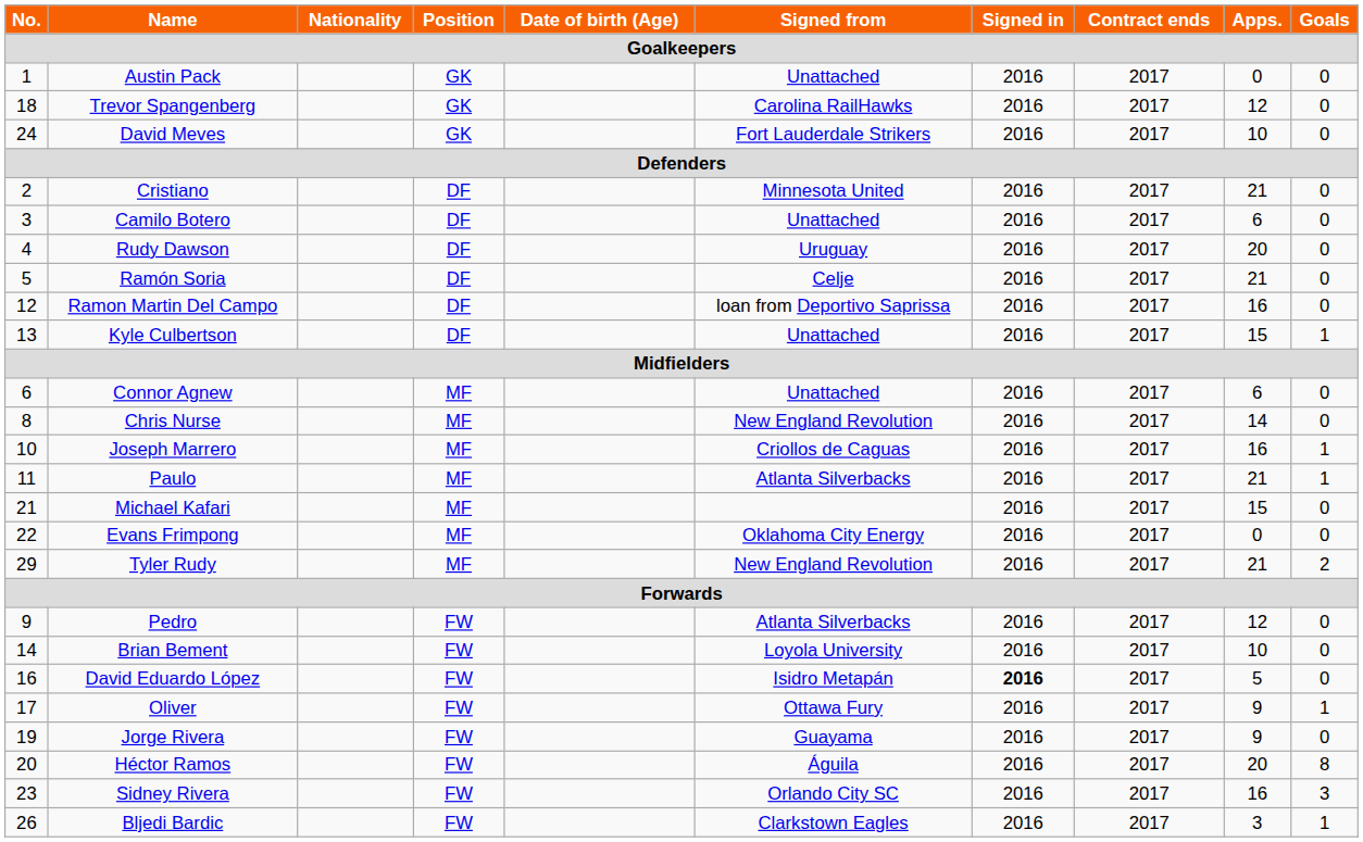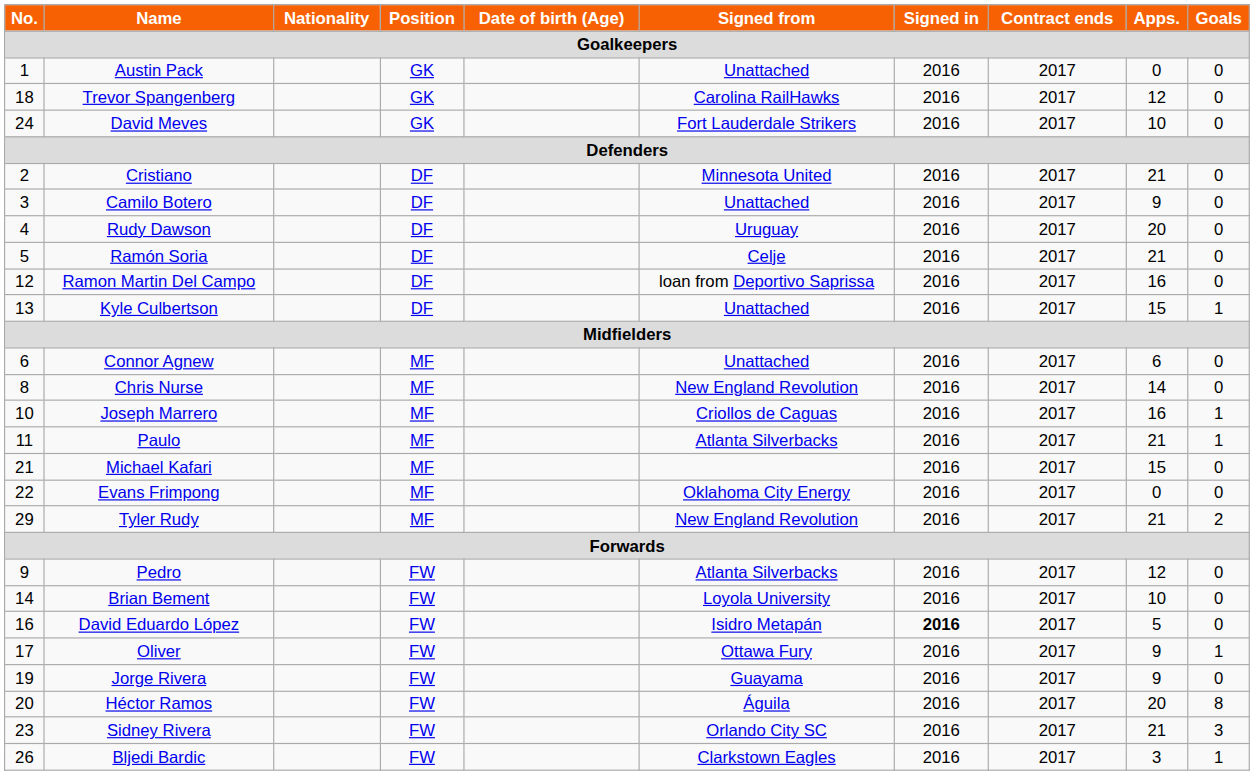 <table class="wikitable"  style="text-align:center; font-size:90%; width:85%;">
 <tr>
 <th style="background:#F86103; color:white; text-align:center;">No.</th>
 <th style="background:#F86103; color:white; text-align:center;">Name</th>
 <th style="background:#F86103; color:white; text-align:center;">Nationality</th>
 <th style="background:#F86103; color:white; text-align:center;">Position</th>
 <th style="background:#F86103; color:white; text-align:center;">Date of birth (Age)</th>
 <th style="background:#F86103; color:white; text-align:center;">Signed from</th>
 <th style="background:#F86103; color:white; text-align:center;">Signed in</th>
 <th style="background:#F86103; color:white; text-align:center;">Contract ends</th>
 <th style="background:#F86103; color:white; text-align:center;">Apps.</th>
 <th style="background:#F86103; color:white; text-align:center;">Goals</th>
 </tr>
 <tr>
 <th colspan="11"  style="background:#dcdcdc; text-align:center;">Goalkeepers</th>
 </tr>
 <tr>
 <td>1</td>
 <td><a href='#'>Austin Pack</a></td>
 <td></td>
 <td><a href='#'>GK</a></td>
 <td></td>
 <td><a href='#'>Unattached</a></td>
 <td>2016</td>
 <td>2017</td>
 <td>0</td>
 <td>0</td>
 </tr>
 <tr>
 <td>18</td>
 <td><a href='#'>Trevor Spangenberg</a></td>
 <td></td>
 <td><a href='#'>GK</a></td>
 <td></td>
 <td><a href='#'>Carolina RailHawks</a></td>
 <td>2016</td>
 <td>2017</td>
 <td>12</td>
 <td>0</td>
 </tr>
 <tr>
 <td>24</td>
 <td><a href='#'>David Meves</a></td>
 <td></td>
 <td><a href='#'>GK</a></td>
 <td></td>
 <td><a href='#'>Fort Lauderdale Strikers</a></td>
 <td>2016</td>
 <td>2017</td>
 <td>10</td>
 <td>0</td>
 </tr>
 <tr>
 <th colspan="11"  style="background:#dcdcdc; text-align:center;">Defenders</th>
 </tr>
 <tr>
 <td>2</td>
 <td><a href='#'>Cristiano</a></td>
 <td></td>
 <td><a href='#'>DF</a></td>
 <td></td>
 <td><a href='#'>Minnesota United</a></td>
 <td>2016</td>
 <td>2017</td>
 <td>21</td>
 <td>0</td>
 </tr>
 <tr>
 <td>3</td>
 <td><a href='#'>Camilo Botero</a></td>
 <td></td>
 <td><a href='#'>DF</a></td>
 <td></td>
 <td><a href='#'>Unattached</a></td>
 <td>2016</td>
 <td>2017</td>
-<td>6</td>
+<td>9</td>
 <td>0</td>
 </tr>
 <tr>
 <td>4</td>
 <td><a href='#'>Rudy Dawson</a></td>
 <td></td>
 <td><a href='#'>DF</a></td>
 <td></td>
 <td> <a href='#'>Uruguay</a></td>
 <td>2016</td>
 <td>2017</td>
 <td>20</td>
 <td>0</td>
 </tr>
 <tr>
 <td>5</td>
 <td><a href='#'>Ramón Soria</a></td>
 <td></td>
 <td><a href='#'>DF</a></td>
 <td></td>
 <td> <a href='#'>Celje</a></td>
 <td>2016</td>
 <td>2017</td>
 <td>21</td>
 <td>0</td>
 </tr>
 <tr>
 <td>12</td>
 <td><a href='#'>Ramon Martin Del Campo</a></td>
 <td></td>
 <td><a href='#'>DF</a></td>
 <td></td>
 <td>loan from  <a href='#'>Deportivo Saprissa</a></td>
 <td>2016</td>
 <td>2017</td>
 <td>16</td>
 <td>0</td>
 </tr>
 <tr>
 <td>13</td>
 <td><a href='#'>Kyle Culbertson</a></td>
 <td></td>
 <td><a href='#'>DF</a></td>
 <td></td>
 <td><a href='#'>Unattached</a></td>
 <td>2016</td>
 <td>2017</td>
 <td>15</td>
 <td>1</td>
 </tr>
 <tr>
 <th colspan="11"  style="background:#dcdcdc; text-align:center;">Midfielders</th>
 </tr>
 <tr>
 <td>6</td>
 <td><a href='#'>Connor Agnew</a></td>
 <td></td>
 <td><a href='#'>MF</a></td>
 <td></td>
 <td><a href='#'>Unattached</a></td>
 <td>2016</td>
 <td>2017</td>
 <td>6</td>
 <td>0</td>
 </tr>
 <tr>
 <td>8</td>
 <td><a href='#'>Chris Nurse</a></td>
 <td></td>
 <td><a href='#'>MF</a></td>
 <td></td>
 <td><a href='#'>New England Revolution</a></td>
 <td>2016</td>
 <td>2017</td>
 <td>14</td>
 <td>0</td>
 </tr>
 <tr>
 <td>10</td>
 <td><a href='#'>Joseph Marrero</a></td>
 <td></td>
 <td><a href='#'>MF</a></td>
 <td></td>
 <td> <a href='#'>Criollos de Caguas</a></td>
 <td>2016</td>
 <td>2017</td>
 <td>16</td>
 <td>1</td>
 </tr>
 <tr>
 <td>11</td>
 <td><a href='#'>Paulo</a></td>
 <td></td>
 <td><a href='#'>MF</a></td>
 <td></td>
 <td><a href='#'>Atlanta Silverbacks</a></td>
 <td>2016</td>
 <td>2017</td>
 <td>21</td>
 <td>1</td>
 </tr>
 <tr>
 <td>21</td>
 <td><a href='#'>Michael Kafari</a></td>
 <td></td>
 <td><a href='#'>MF</a></td>
 <td></td>
 <td></td>
 <td>2016</td>
 <td>2017</td>
 <td>15</td>
 <td>0</td>
 </tr>
 <tr>
 <td>22</td>
 <td><a href='#'>Evans Frimpong</a></td>
 <td></td>
 <td><a href='#'>MF</a></td>
 <td></td>
 <td><a href='#'>Oklahoma City Energy</a></td>
 <td>2016</td>
 <td>2017</td>
 <td>0</td>
 <td>0</td>
 </tr>
 <tr>
 <td>29</td>
 <td><a href='#'>Tyler Rudy</a></td>
 <td></td>
 <td><a href='#'>MF</a></td>
 <td></td>
 <td><a href='#'>New England Revolution</a></td>
 <td>2016</td>
 <td>2017</td>
 <td>21</td>
 <td>2</td>
 </tr>
 <tr>
 <th colspan="11"  style="background:#dcdcdc; text-align:center;">Forwards</th>
 </tr>
 <tr>
 <td>9</td>
 <td><a href='#'>Pedro</a></td>
 <td></td>
 <td><a href='#'>FW</a></td>
 <td></td>
 <td><a href='#'>Atlanta Silverbacks</a></td>
 <td>2016</td>
 <td>2017</td>
 <td>12</td>
 <td>0</td>
 </tr>
 <tr>
 <td>14</td>
 <td><a href='#'>Brian Bement</a></td>
 <td></td>
 <td><a href='#'>FW</a></td>
 <td></td>
 <td> <a href='#'>Loyola University</a></td>
 <td>2016</td>
 <td>2017</td>
 <td>10</td>
 <td>0</td>
 </tr>
 <tr>
 <td>16</td>
 <td><a href='#'>David Eduardo López</a></td>
 <td></td>
 <td><a href='#'>FW</a></td>
 <td></td>
 <td> <a href='#'>Isidro Metapán</a></td>
 <td><strong>2016</strong></td>
 <td>2017</td>
 <td>5</td>
 <td>0</td>
 </tr>
 <tr>
 <td>17</td>
 <td><a href='#'>Oliver</a></td>
 <td></td>
 <td><a href='#'>FW</a></td>
 <td></td>
 <td> <a href='#'>Ottawa Fury</a></td>
 <td>2016</td>
 <td>2017</td>
 <td>9</td>
 <td>1</td>
 </tr>
 <tr>
 <td>19</td>
 <td><a href='#'>Jorge Rivera</a></td>
 <td></td>
 <td><a href='#'>FW</a></td>
 <td></td>
 <td> <a href='#'>Guayama</a></td>
 <td>2016</td>
 <td>2017</td>
 <td>9</td>
 <td>0</td>
 </tr>
 <tr>
 <td>20</td>
 <td><a href='#'>Héctor Ramos</a></td>
 <td></td>
 <td><a href='#'>FW</a></td>
 <td></td>
 <td> <a href='#'>Águila</a></td>
 <td>2016</td>
 <td>2017</td>
 <td>20</td>
 <td>8</td>
 </tr>
 <tr>
 <td>23</td>
 <td><a href='#'>Sidney Rivera</a></td>
 <td></td>
 <td><a href='#'>FW</a></td>
 <td></td>
 <td><a href='#'>Orlando City SC</a></td>
 <td>2016</td>
 <td>2017</td>
-<td>16</td>
+<td>21</td>
 <td>3</td>
 </tr>
 <tr>
 <td>26</td>
 <td><a href='#'>Bljedi Bardic</a></td>
 <td></td>
 <td><a href='#'>FW</a></td>
 <td></td>
 <td> <a href='#'>Clarkstown Eagles</a></td>
 <td>2016</td>
 <td>2017</td>
 <td>3</td>
 <td>1</td>
 </tr>
 </table>
